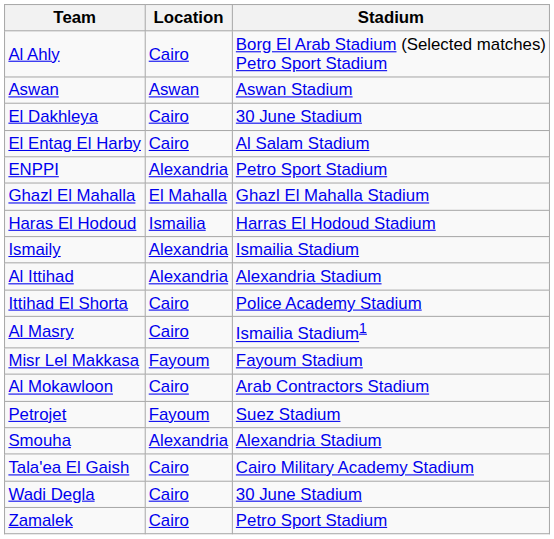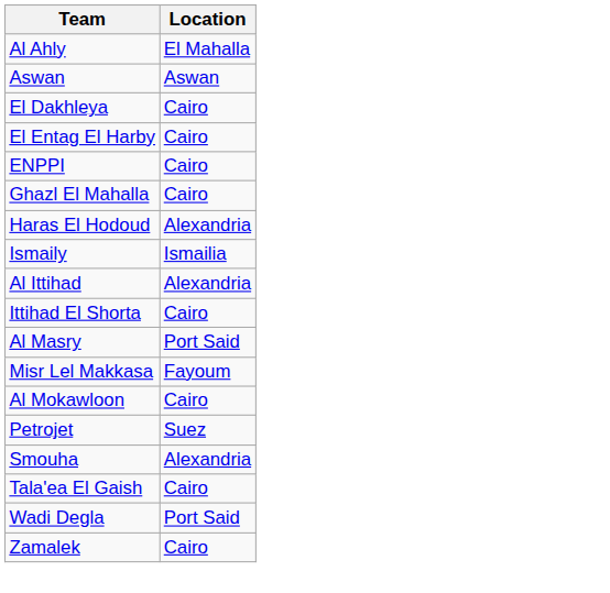 <table class="wikitable sortable" style="text-align: left;">
 <tr>
 <th>Team</th>
 <th>Location</th>
-<th>Stadium</th>
 </tr>
 <tr>
 <td><a href='#'>Al Ahly</a></td>
-<td><a href='#'>Cairo</a></td>
-<td><a href='#'>Borg El Arab Stadium</a> (Selected matches)<br><a href='#'>Petro Sport Stadium</a></td>
+<td><a href='#'>El Mahalla</a></td>
 </tr>
 <tr>
 <td><a href='#'>Aswan</a></td>
 <td><a href='#'>Aswan</a></td>
-<td><a href='#'>Aswan Stadium</a></td>
 </tr>
 <tr>
 <td><a href='#'>El Dakhleya</a></td>
 <td><a href='#'>Cairo</a></td>
-<td><a href='#'>30 June Stadium</a></td>
 </tr>
 <tr>
 <td><a href='#'>El Entag El Harby</a></td>
 <td><a href='#'>Cairo</a></td>
-<td><a href='#'>Al Salam Stadium</a></td>
 </tr>
 <tr>
 <td><a href='#'>ENPPI</a></td>
-<td><a href='#'>Alexandria</a></td>
-<td><a href='#'>Petro Sport Stadium</a></td>
+<td><a href='#'>Cairo</a></td>
 </tr>
 <tr>
 <td><a href='#'>Ghazl El Mahalla</a></td>
-<td><a href='#'>El Mahalla</a></td>
-<td><a href='#'>Ghazl El Mahalla Stadium</a></td>
+<td><a href='#'>Cairo</a></td>
 </tr>
 <tr>
 <td><a href='#'>Haras El Hodoud</a></td>
-<td><a href='#'>Ismailia</a></td>
-<td><a href='#'>Harras El Hodoud Stadium</a></td>
+<td><a href='#'>Alexandria</a></td>
 </tr>
 <tr>
 <td><a href='#'>Ismaily</a></td>
-<td><a href='#'>Alexandria</a></td>
-<td><a href='#'>Ismailia Stadium</a></td>
+<td><a href='#'>Ismailia</a></td>
 </tr>
 <tr>
 <td><a href='#'>Al Ittihad</a></td>
 <td><a href='#'>Alexandria</a></td>
-<td><a href='#'>Alexandria Stadium</a></td>
 </tr>
 <tr>
 <td><a href='#'>Ittihad El Shorta</a></td>
 <td><a href='#'>Cairo</a></td>
-<td><a href='#'>Police Academy Stadium</a></td>
 </tr>
 <tr>
 <td><a href='#'>Al Masry</a></td>
-<td><a href='#'>Cairo</a></td>
-<td><a href='#'>Ismailia Stadium</a><sup><a href='#'>1</a></sup></td>
+<td><a href='#'>Port Said</a></td>
 </tr>
 <tr>
 <td><a href='#'>Misr Lel Makkasa</a></td>
 <td><a href='#'>Fayoum</a></td>
-<td><a href='#'>Fayoum Stadium</a></td>
 </tr>
 <tr>
 <td><a href='#'>Al Mokawloon</a></td>
 <td><a href='#'>Cairo</a></td>
-<td><a href='#'>Arab Contractors Stadium</a></td>
 </tr>
 <tr>
 <td><a href='#'>Petrojet</a></td>
-<td><a href='#'>Fayoum</a></td>
-<td><a href='#'>Suez Stadium</a></td>
+<td><a href='#'>Suez</a></td>
 </tr>
 <tr>
 <td><a href='#'>Smouha</a></td>
 <td><a href='#'>Alexandria</a></td>
-<td><a href='#'>Alexandria Stadium</a></td>
 </tr>
 <tr>
 <td><a href='#'>Tala'ea El Gaish</a></td>
 <td><a href='#'>Cairo</a></td>
-<td><a href='#'>Cairo Military Academy Stadium</a></td>
 </tr>
 <tr>
 <td><a href='#'>Wadi Degla</a></td>
-<td><a href='#'>Cairo</a></td>
-<td><a href='#'>30 June Stadium</a></td>
+<td><a href='#'>Port Said</a></td>
 </tr>
 <tr>
 <td><a href='#'>Zamalek</a></td>
 <td><a href='#'>Cairo</a></td>
-<td><a href='#'>Petro Sport Stadium</a></td>
 </tr>
 </table>
